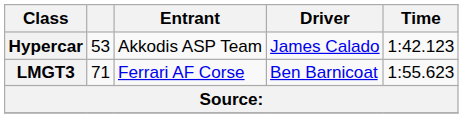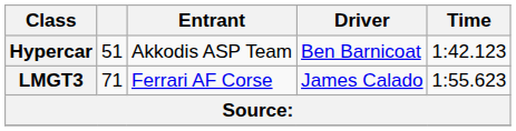 <table class="wikitable" style="font-size:90%;">
 <tr>
 <th>Class</th>
 <th></th>
 <th>Entrant</th>
 <th>Driver</th>
 <th>Time</th>
 </tr>
 <tr>
 <th>Hypercar</th>
-<td style="text-align:center;">53</td>
+<td style="text-align:center;">51</td>
 <td> Akkodis ASP Team</td>
-<td> <a href='#'>James Calado</a></td>
+<td> <a href='#'>Ben Barnicoat</a></td>
 <td>1:42.123</td>
 </tr>
 <tr>
 <th>LMGT3</th>
 <td style="text-align:center;">71</td>
 <td> <a href='#'>Ferrari AF Corse</a></td>
-<td> <a href='#'>Ben Barnicoat</a></td>
+<td> <a href='#'>James Calado</a></td>
 <td>1:55.623</td>
 </tr>
 <tr>
 <th colspan="6">Source:</th>
 </tr>
 <tr>
 </tr>
 </table>
